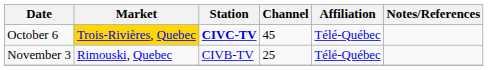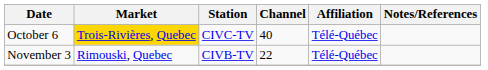 <table class="wikitable">
 <tr>
 <th>Date</th>
 <th>Market</th>
 <th>Station</th>
 <th>Channel</th>
 <th>Affiliation</th>
 <th>Notes/References</th>
 </tr>
 <tr>
 <td>October 6</td>
 <td style="background: gold;"><a href='#'>Trois-Rivières</a>, <a href='#'>Quebec</a></td>
-<td><strong><a href='#'>CIVC-TV</a></strong></td>
-<td>45</td>
+<td><a href='#'>CIVC-TV</a></td>
+<td>40</td>
 <td><a href='#'>Télé-Québec</a></td>
 <td></td>
 </tr>
 <tr>
 <td>November 3</td>
 <td><a href='#'>Rimouski</a>, <a href='#'>Quebec</a></td>
 <td><a href='#'>CIVB-TV</a></td>
-<td>25</td>
+<td>22</td>
 <td><a href='#'>Télé-Québec</a></td>
 <td></td>
 </tr>
 <tr>
 </tr>
 </table>
